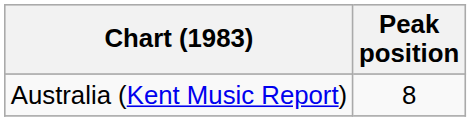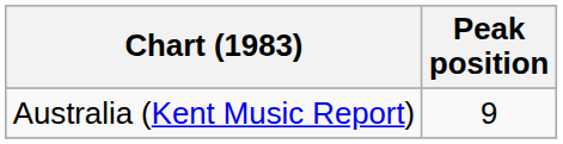 <table class="wikitable">
 <tr>
 <th>Chart (1983)</th>
 <th>Peak <br> position</th>
 </tr>
 <tr>
 <td>Australia (<a href='#'>Kent Music Report</a>)</td>
-<td style="text-align:center;">8</td>
+<td style="text-align:center;">9</td>
 </tr>
 </table>
